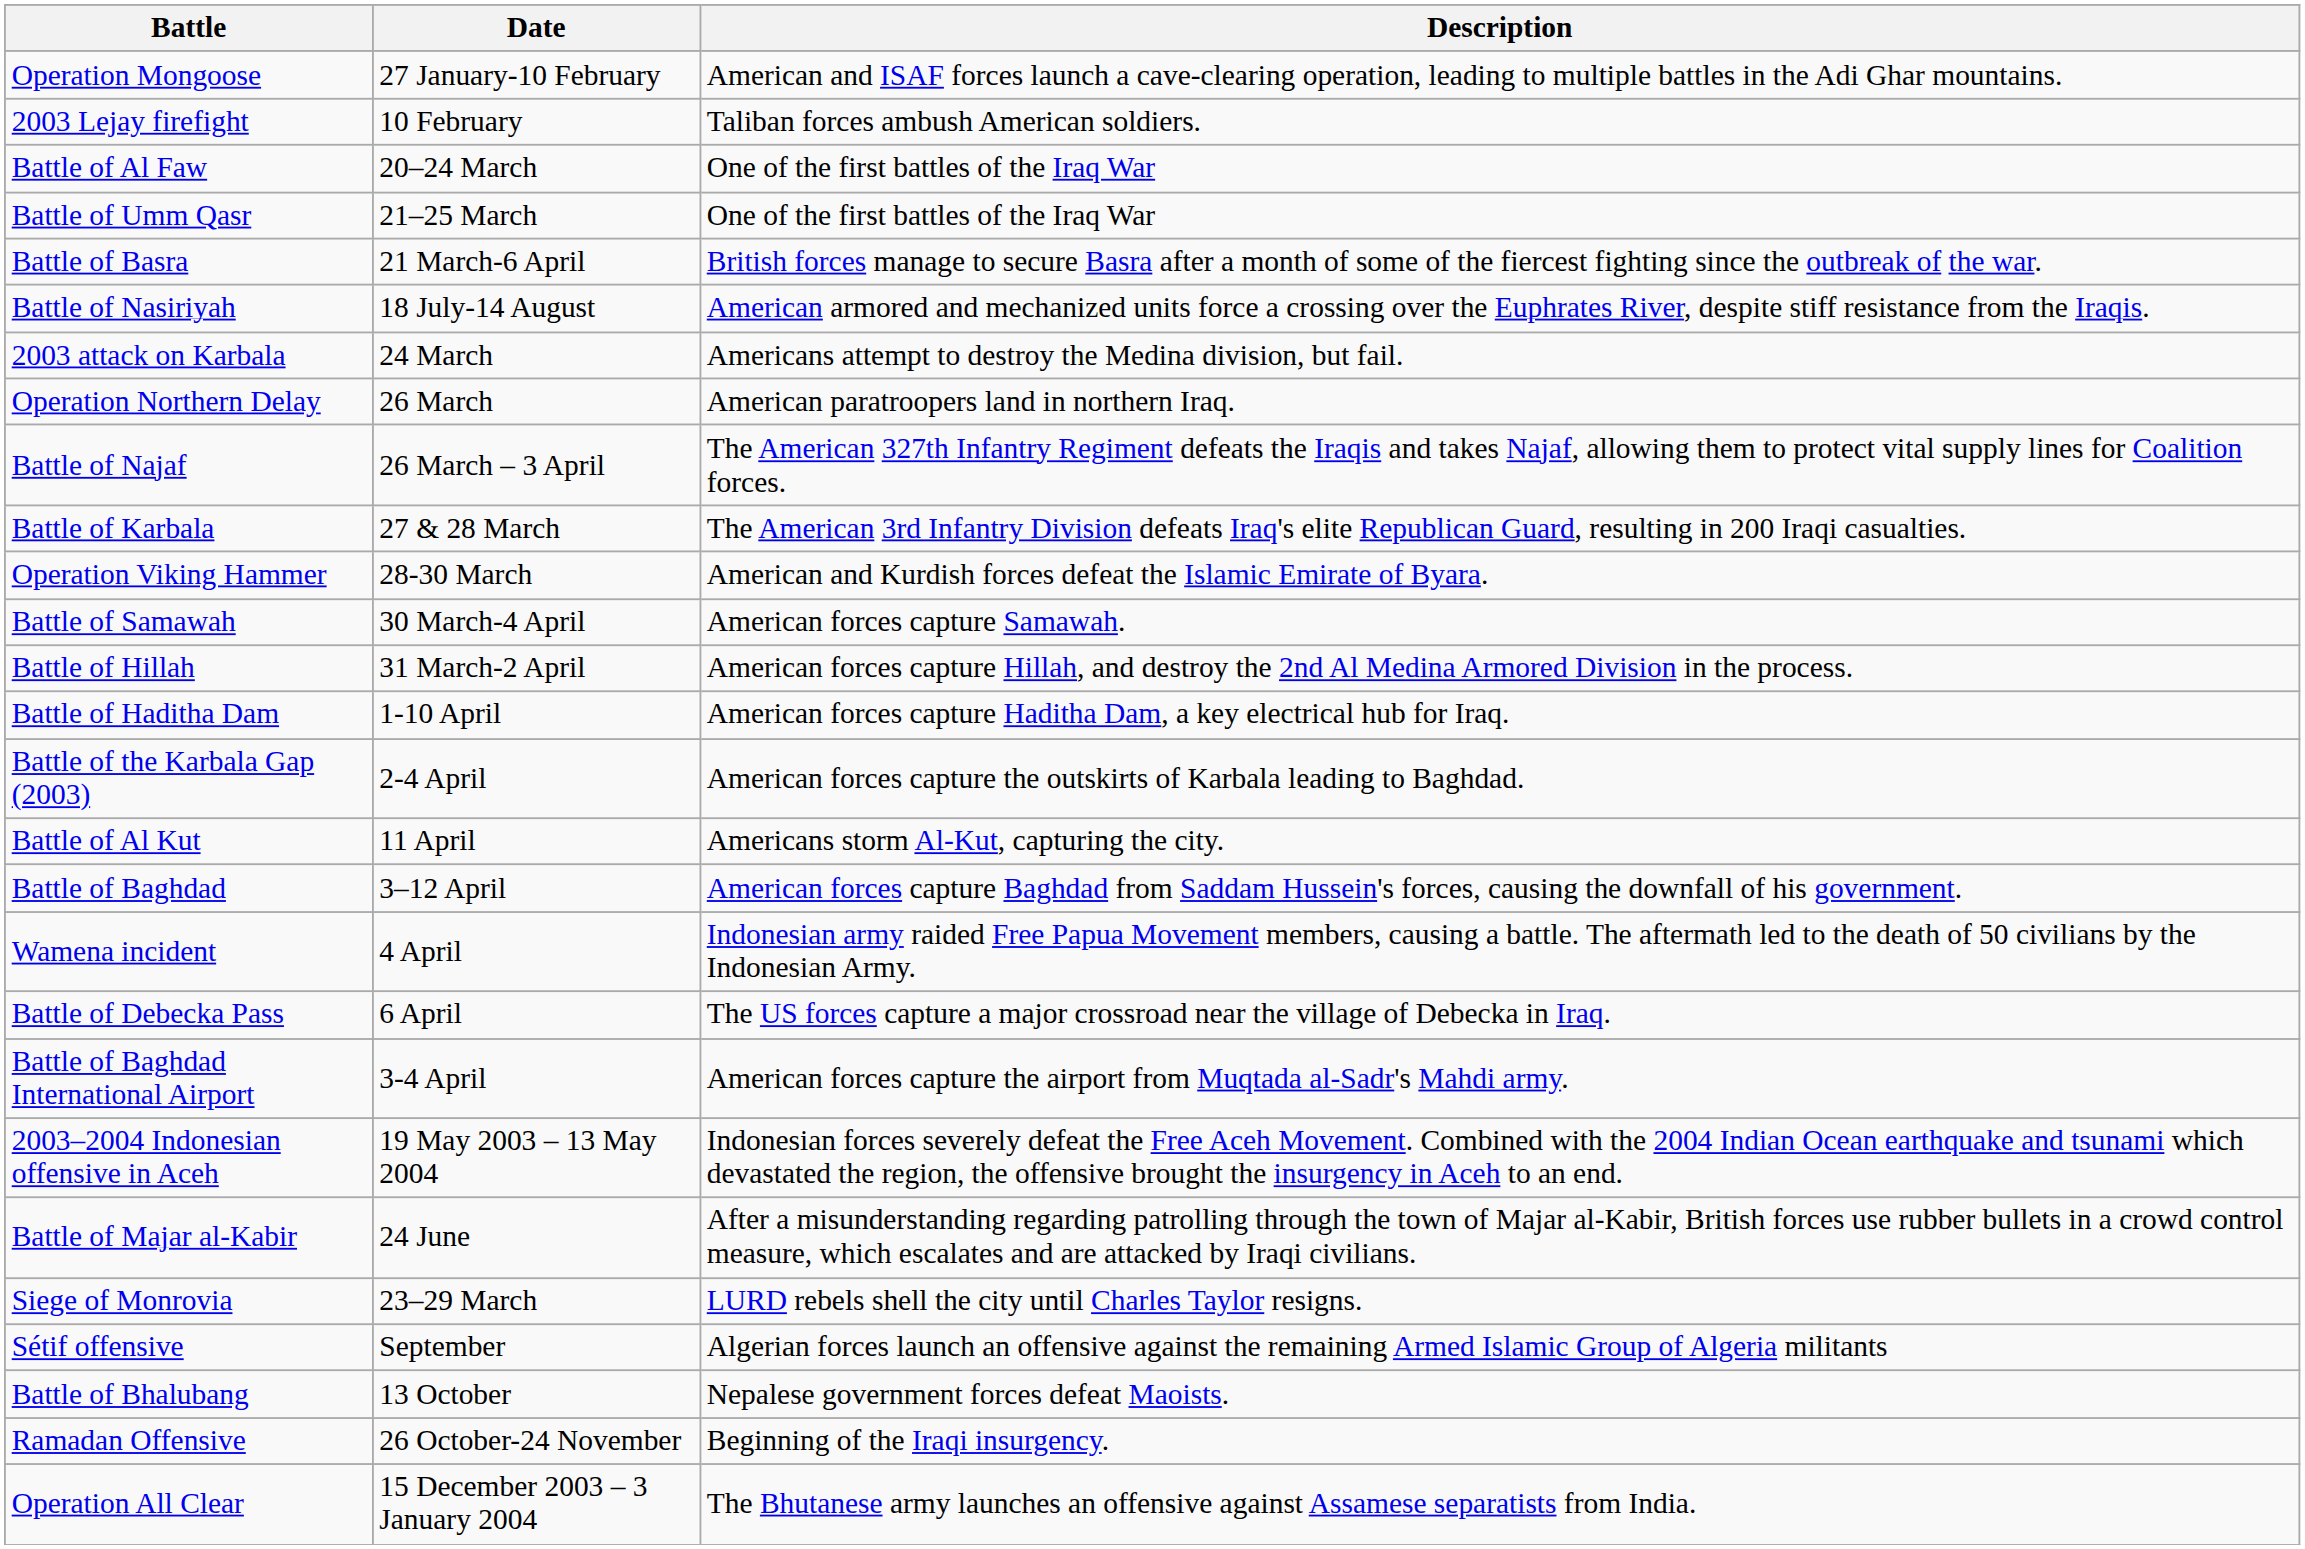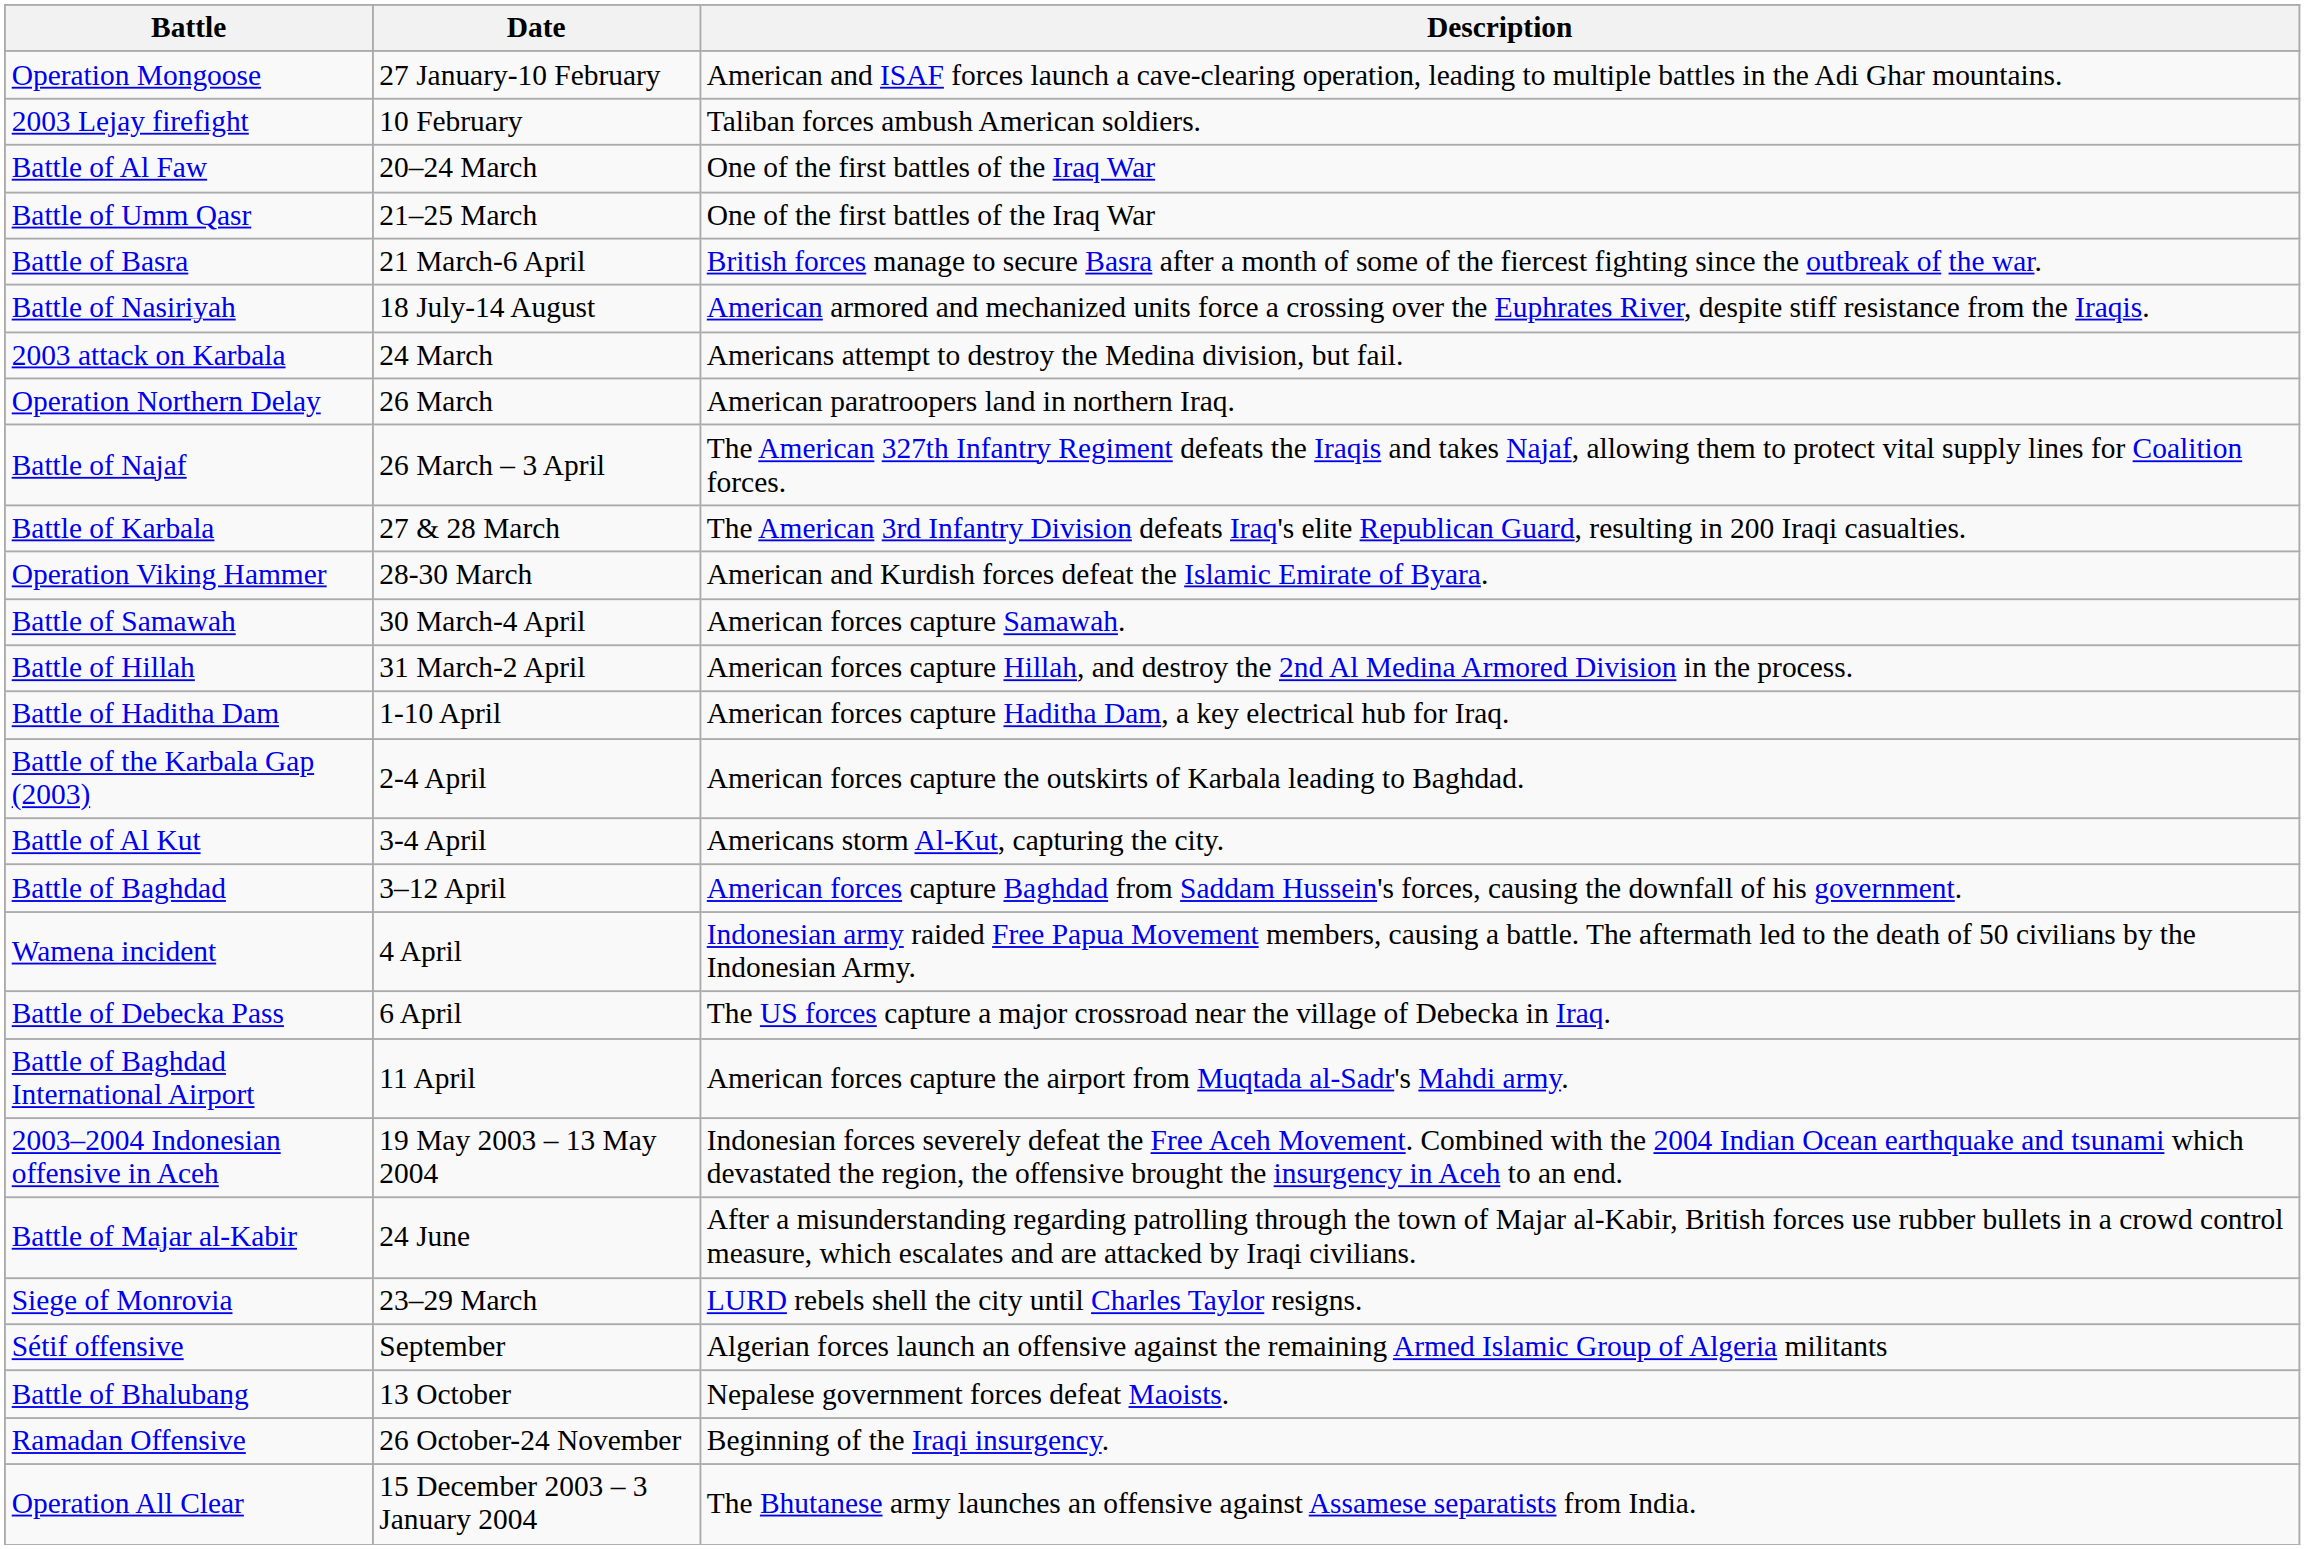 <table class="wikitable">
 <tr>
 <th>Battle</th>
 <th>Date</th>
 <th>Description</th>
 </tr>
 <tr>
 <td><a href='#'>Operation Mongoose</a></td>
 <td>27 January-10 February</td>
 <td>American and <a href='#'>ISAF</a> forces launch a cave-clearing operation, leading to multiple battles in the Adi Ghar mountains.</td>
 </tr>
 <tr>
 <td><a href='#'>2003 Lejay firefight</a></td>
 <td>10 February</td>
 <td>Taliban forces ambush American soldiers.</td>
 </tr>
 <tr>
 <td><a href='#'>Battle of Al Faw</a></td>
 <td>20–24 March</td>
 <td>One of the first battles of the <a href='#'>Iraq War</a></td>
 </tr>
 <tr>
 <td><a href='#'>Battle of Umm Qasr</a></td>
 <td>21–25 March</td>
 <td>One of the first battles of the Iraq War</td>
 </tr>
 <tr>
 <td><a href='#'>Battle of Basra</a></td>
 <td>21 March-6 April</td>
 <td><a href='#'>British forces</a> manage to secure <a href='#'>Basra</a> after a month of some of the fiercest fighting since the <a href='#'>outbreak of</a> <a href='#'>the war</a>.</td>
 </tr>
 <tr>
 <td><a href='#'>Battle of Nasiriyah</a></td>
 <td>18 July-14 August</td>
 <td><a href='#'>American</a> armored and mechanized units force a crossing over the <a href='#'>Euphrates River</a>, despite stiff resistance from the <a href='#'>Iraqis</a>.</td>
 </tr>
 <tr>
 <td><a href='#'>2003 attack on Karbala</a></td>
 <td>24 March</td>
 <td>Americans attempt to destroy the Medina division, but fail.</td>
 </tr>
 <tr>
 <td><a href='#'>Operation Northern Delay</a></td>
 <td>26 March</td>
 <td>American paratroopers land in northern Iraq.</td>
 </tr>
 <tr>
 <td><a href='#'>Battle of Najaf</a></td>
 <td>26 March – 3 April</td>
 <td>The <a href='#'>American</a> <a href='#'>327th Infantry Regiment</a> defeats the <a href='#'>Iraqis</a> and takes <a href='#'>Najaf</a>, allowing them to protect vital supply lines for <a href='#'>Coalition</a> forces.</td>
 </tr>
 <tr>
 <td><a href='#'>Battle of Karbala</a></td>
 <td>27 & 28 March</td>
 <td>The <a href='#'>American</a> <a href='#'>3rd Infantry Division</a> defeats <a href='#'>Iraq</a>'s elite <a href='#'>Republican Guard</a>, resulting in 200 Iraqi casualties.</td>
 </tr>
 <tr>
 <td><a href='#'>Operation Viking Hammer</a></td>
 <td>28-30 March</td>
 <td>American and Kurdish forces defeat the <a href='#'>Islamic Emirate of Byara</a>.</td>
 </tr>
 <tr>
 <td><a href='#'>Battle of Samawah</a></td>
 <td>30 March-4 April</td>
 <td>American forces capture <a href='#'>Samawah</a>.</td>
 </tr>
 <tr>
 <td><a href='#'>Battle of Hillah</a></td>
 <td>31 March-2 April</td>
 <td>American forces capture <a href='#'>Hillah</a>, and destroy the <a href='#'>2nd Al Medina Armored Division</a> in the process.</td>
 </tr>
 <tr>
 <td><a href='#'>Battle of Haditha Dam</a></td>
 <td>1-10 April</td>
 <td>American forces capture <a href='#'>Haditha Dam</a>, a key electrical hub for Iraq.</td>
 </tr>
 <tr>
 <td><a href='#'>Battle of the Karbala Gap (2003)</a></td>
 <td>2-4 April</td>
 <td>American forces capture the outskirts of Karbala leading to Baghdad.</td>
 </tr>
 <tr>
 <td><a href='#'>Battle of Al Kut</a></td>
-<td>11 April</td>
+<td>3-4 April</td>
 <td>Americans storm <a href='#'>Al-Kut</a>, capturing the city.</td>
 </tr>
 <tr>
 <td><a href='#'>Battle of Baghdad</a></td>
 <td>3–12 April</td>
 <td><a href='#'>American forces</a> capture <a href='#'>Baghdad</a> from <a href='#'>Saddam Hussein</a>'s forces, causing the downfall of his <a href='#'>government</a>.</td>
 </tr>
 <tr>
 <td><a href='#'>Wamena incident</a></td>
 <td>4 April</td>
 <td><a href='#'>Indonesian army</a> raided <a href='#'>Free Papua Movement</a> members, causing a battle. The aftermath led to the death of 50 civilians by the Indonesian Army.</td>
 </tr>
 <tr>
 <td><a href='#'>Battle of Debecka Pass</a></td>
 <td>6 April</td>
 <td>The <a href='#'>US forces</a> capture a major crossroad near the village of Debecka in <a href='#'>Iraq</a>.</td>
 </tr>
 <tr>
 <td><a href='#'>Battle of Baghdad International Airport</a></td>
-<td>3-4 April</td>
+<td>11 April</td>
 <td>American forces capture the airport from <a href='#'>Muqtada al-Sadr</a>'s <a href='#'>Mahdi army</a>.</td>
 </tr>
 <tr>
 <td><a href='#'>2003–2004 Indonesian offensive in Aceh</a></td>
 <td>19 May 2003 – 13 May 2004</td>
 <td>Indonesian forces severely defeat the <a href='#'>Free Aceh Movement</a>. Combined with the <a href='#'>2004 Indian Ocean earthquake and tsunami</a> which devastated the region, the offensive brought the <a href='#'>insurgency in Aceh</a> to an end.</td>
 </tr>
 <tr>
 <td><a href='#'>Battle of Majar al-Kabir</a></td>
 <td>24 June</td>
 <td>After a misunderstanding regarding patrolling through the town of Majar al-Kabir, British forces use rubber bullets in a crowd control measure, which escalates and are attacked by Iraqi civilians.</td>
 </tr>
 <tr>
 <td><a href='#'>Siege of Monrovia</a></td>
 <td>23–29 March</td>
 <td><a href='#'>LURD</a> rebels shell the city until <a href='#'>Charles Taylor</a> resigns.</td>
 </tr>
 <tr>
 <td><a href='#'>Sétif offensive</a></td>
 <td>September</td>
 <td>Algerian forces launch an offensive against the remaining <a href='#'>Armed Islamic Group of Algeria</a> militants</td>
 </tr>
 <tr>
 <td><a href='#'>Battle of Bhalubang</a></td>
 <td>13 October</td>
 <td>Nepalese government forces defeat <a href='#'>Maoists</a>.</td>
 </tr>
 <tr>
 <td><a href='#'>Ramadan Offensive</a></td>
 <td>26 October-24 November</td>
 <td>Beginning of the <a href='#'>Iraqi insurgency</a>.</td>
 </tr>
 <tr>
 <td><a href='#'>Operation All Clear</a></td>
 <td>15 December 2003 – 3 January 2004</td>
 <td>The <a href='#'>Bhutanese</a> army launches an offensive against <a href='#'>Assamese separatists</a> from India.</td>
 </tr>
 </table>
